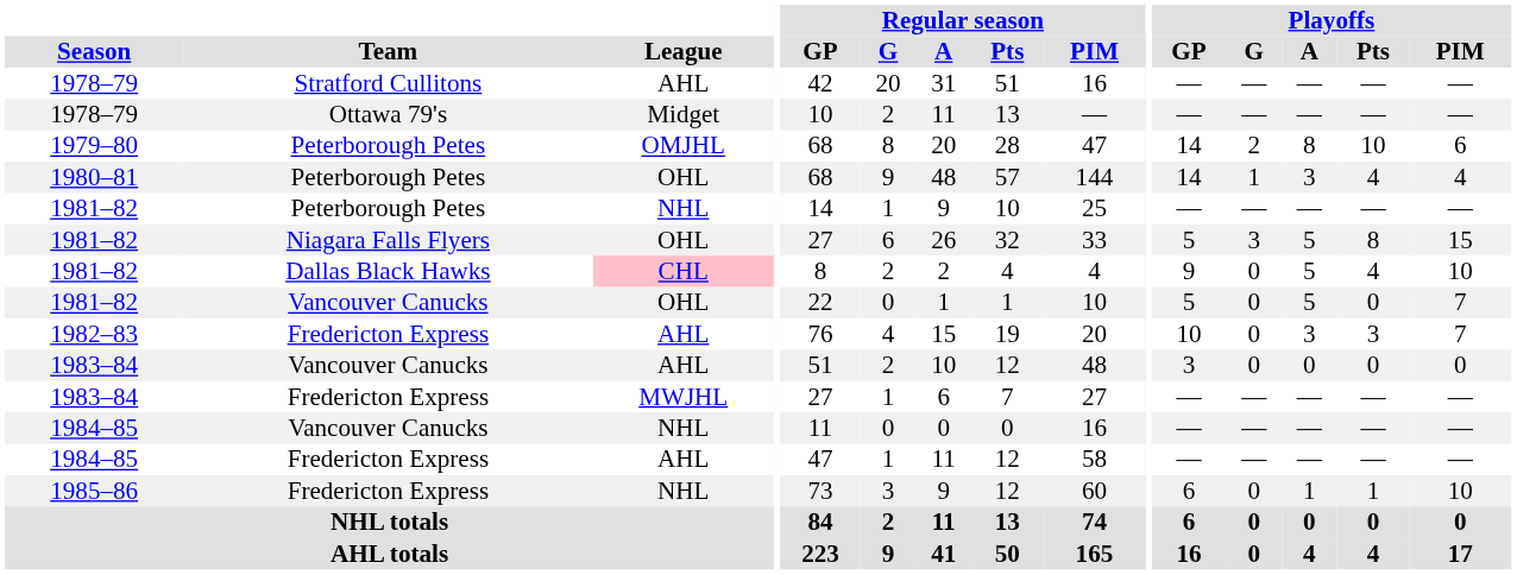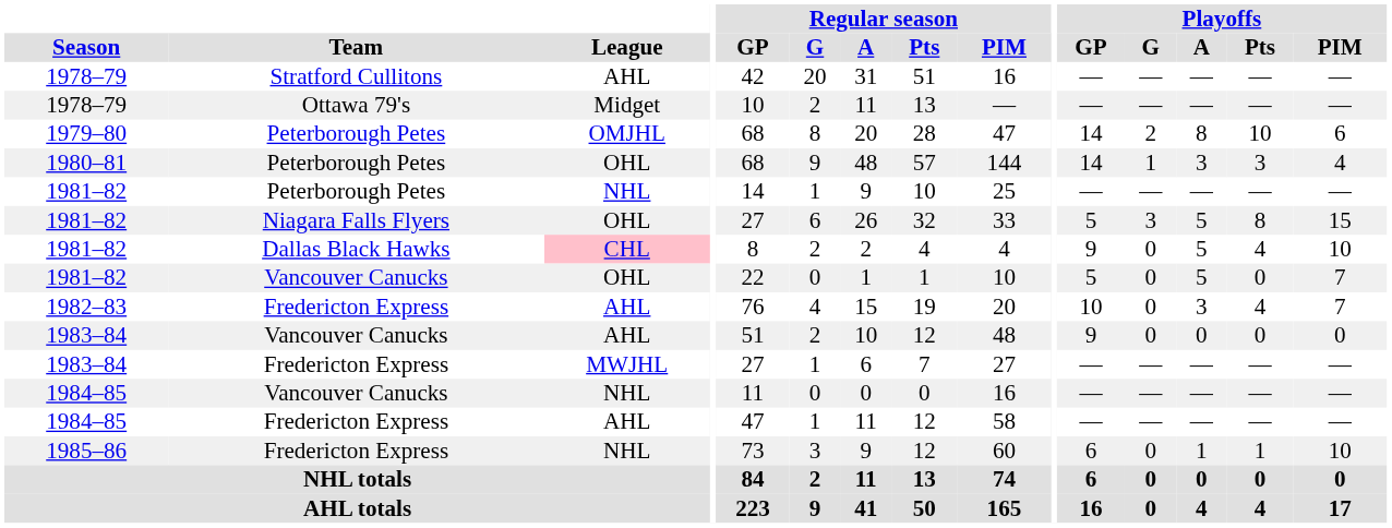 <table border="0" cellpadding="1" cellspacing="0" style="text-align:center; width:60em">
 <tr bgcolor="#e0e0e0">
 <th colspan="3" bgcolor="#ffffff"></th>
 <th rowspan="99" bgcolor="#ffffff"></th>
 <th colspan="5"><a href='#'>Regular season</a></th>
 <th rowspan="99" bgcolor="#ffffff"></th>
 <th colspan="5"><a href='#'>Playoffs</a></th>
 </tr>
 <tr bgcolor="#e0e0e0">
 <th><a href='#'>Season</a></th>
 <th>Team</th>
 <th>League</th>
 <th>GP</th>
 <th><a href='#'>G</a></th>
 <th><a href='#'>A</a></th>
 <th><a href='#'>Pts</a></th>
 <th><a href='#'>PIM</a></th>
 <th>GP</th>
 <th>G</th>
 <th>A</th>
 <th>Pts</th>
 <th>PIM</th>
 </tr>
 <tr>
 <td><a href='#'>1978–79</a></td>
 <td><a href='#'>Stratford Cullitons</a></td>
 <td>AHL</td>
 <td>42</td>
 <td>20</td>
 <td>31</td>
 <td>51</td>
 <td>16</td>
 <td>—</td>
 <td>—</td>
 <td>—</td>
 <td>—</td>
 <td>—</td>
 </tr>
 <tr bgcolor="#f0f0f0">
 <td>1978–79</td>
 <td>Ottawa 79's</td>
 <td>Midget</td>
 <td>10</td>
 <td>2</td>
 <td>11</td>
 <td>13</td>
 <td>—</td>
 <td>—</td>
 <td>—</td>
 <td>—</td>
 <td>—</td>
 <td>—</td>
 </tr>
 <tr>
 <td><a href='#'>1979–80</a></td>
 <td><a href='#'>Peterborough Petes</a></td>
 <td><a href='#'>OMJHL</a></td>
 <td>68</td>
 <td>8</td>
 <td>20</td>
 <td>28</td>
 <td>47</td>
 <td>14</td>
 <td>2</td>
 <td>8</td>
 <td>10</td>
 <td>6</td>
 </tr>
 <tr bgcolor="#f0f0f0">
 <td><a href='#'>1980–81</a></td>
 <td>Peterborough Petes</td>
 <td>OHL</td>
 <td>68</td>
 <td>9</td>
 <td>48</td>
 <td>57</td>
 <td>144</td>
 <td>14</td>
 <td>1</td>
 <td>3</td>
-<td>4</td>
+<td>3</td>
 <td>4</td>
 </tr>
 <tr>
 <td><a href='#'>1981–82</a></td>
 <td>Peterborough Petes</td>
 <td><a href='#'>NHL</a></td>
 <td>14</td>
 <td>1</td>
 <td>9</td>
 <td>10</td>
 <td>25</td>
 <td>—</td>
 <td>—</td>
 <td>—</td>
 <td>—</td>
 <td>—</td>
 </tr>
 <tr bgcolor="#f0f0f0">
 <td><a href='#'>1981–82</a></td>
 <td><a href='#'>Niagara Falls Flyers</a></td>
 <td>OHL</td>
 <td>27</td>
 <td>6</td>
 <td>26</td>
 <td>32</td>
 <td>33</td>
 <td>5</td>
 <td>3</td>
 <td>5</td>
 <td>8</td>
 <td>15</td>
 </tr>
 <tr>
 <td><a href='#'>1981–82</a></td>
 <td><a href='#'>Dallas Black Hawks</a></td>
 <td style="background: pink;"><a href='#'>CHL</a></td>
 <td>8</td>
 <td>2</td>
 <td>2</td>
 <td>4</td>
 <td>4</td>
 <td>9</td>
 <td>0</td>
 <td>5</td>
 <td>4</td>
 <td>10</td>
 </tr>
 <tr bgcolor="#f0f0f0">
 <td><a href='#'>1981–82</a></td>
 <td><a href='#'>Vancouver Canucks</a></td>
 <td>OHL</td>
 <td>22</td>
 <td>0</td>
 <td>1</td>
 <td>1</td>
 <td>10</td>
 <td>5</td>
 <td>0</td>
 <td>5</td>
 <td>0</td>
 <td>7</td>
 </tr>
 <tr>
 <td><a href='#'>1982–83</a></td>
 <td><a href='#'>Fredericton Express</a></td>
 <td><a href='#'>AHL</a></td>
 <td>76</td>
 <td>4</td>
 <td>15</td>
 <td>19</td>
 <td>20</td>
 <td>10</td>
 <td>0</td>
 <td>3</td>
-<td>3</td>
+<td>4</td>
 <td>7</td>
 </tr>
 <tr bgcolor="#f0f0f0">
 <td><a href='#'>1983–84</a></td>
 <td>Vancouver Canucks</td>
 <td>AHL</td>
 <td>51</td>
 <td>2</td>
 <td>10</td>
 <td>12</td>
 <td>48</td>
-<td>3</td>
+<td>9</td>
 <td>0</td>
 <td>0</td>
 <td>0</td>
 <td>0</td>
 </tr>
 <tr>
 <td><a href='#'>1983–84</a></td>
 <td>Fredericton Express</td>
 <td><a href='#'>MWJHL</a></td>
 <td>27</td>
 <td>1</td>
 <td>6</td>
 <td>7</td>
 <td>27</td>
 <td>—</td>
 <td>—</td>
 <td>—</td>
 <td>—</td>
 <td>—</td>
 </tr>
 <tr bgcolor="#f0f0f0">
 <td><a href='#'>1984–85</a></td>
 <td>Vancouver Canucks</td>
 <td>NHL</td>
 <td>11</td>
 <td>0</td>
 <td>0</td>
 <td>0</td>
 <td>16</td>
 <td>—</td>
 <td>—</td>
 <td>—</td>
 <td>—</td>
 <td>—</td>
 </tr>
 <tr>
 <td><a href='#'>1984–85</a></td>
 <td>Fredericton Express</td>
 <td>AHL</td>
 <td>47</td>
 <td>1</td>
 <td>11</td>
 <td>12</td>
 <td>58</td>
 <td>—</td>
 <td>—</td>
 <td>—</td>
 <td>—</td>
 <td>—</td>
 </tr>
 <tr bgcolor="#f0f0f0">
 <td><a href='#'>1985–86</a></td>
 <td>Fredericton Express</td>
 <td>NHL</td>
 <td>73</td>
 <td>3</td>
 <td>9</td>
 <td>12</td>
 <td>60</td>
 <td>6</td>
 <td>0</td>
 <td>1</td>
 <td>1</td>
 <td>10</td>
 </tr>
 <tr>
 </tr>
 <tr ALIGN="center" bgcolor="#e0e0e0">
 <th colspan="3">NHL totals</th>
 <th ALIGN="center">84</th>
 <th ALIGN="center">2</th>
 <th ALIGN="center">11</th>
 <th ALIGN="center">13</th>
 <th ALIGN="center">74</th>
 <th ALIGN="center">6</th>
 <th ALIGN="center">0</th>
 <th ALIGN="center">0</th>
 <th ALIGN="center">0</th>
 <th ALIGN="center">0</th>
 </tr>
 <tr>
 </tr>
 <tr ALIGN="center" bgcolor="#e0e0e0">
 <th colspan="3">AHL totals</th>
 <th ALIGN="center">223</th>
 <th ALIGN="center">9</th>
 <th ALIGN="center">41</th>
 <th ALIGN="center">50</th>
 <th ALIGN="center">165</th>
 <th ALIGN="center">16</th>
 <th ALIGN="center">0</th>
 <th ALIGN="center">4</th>
 <th ALIGN="center">4</th>
 <th ALIGN="center">17</th>
 </tr>
 </table>
